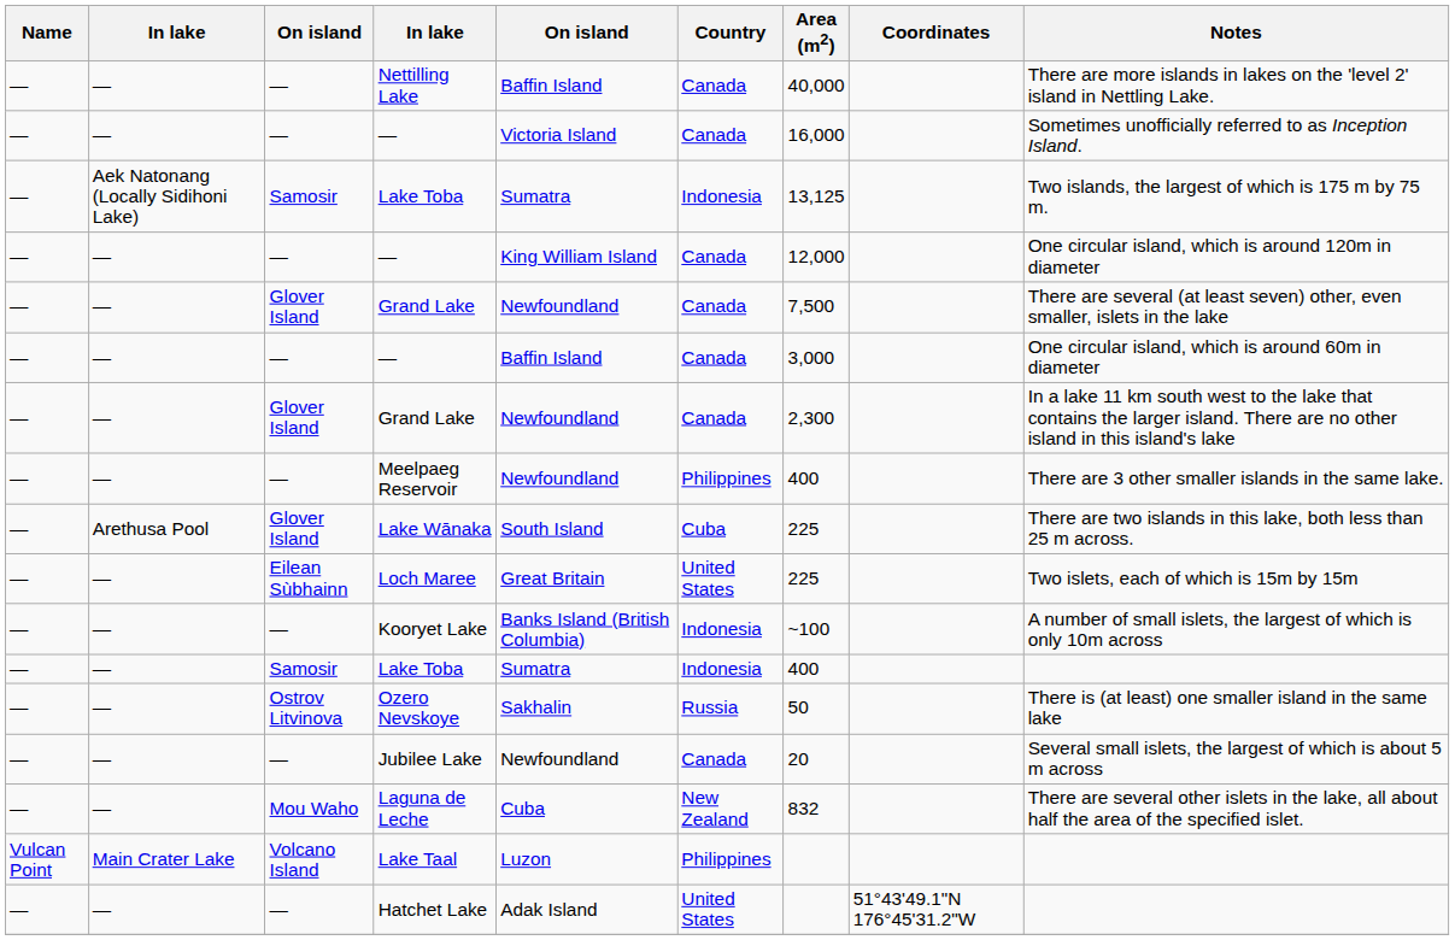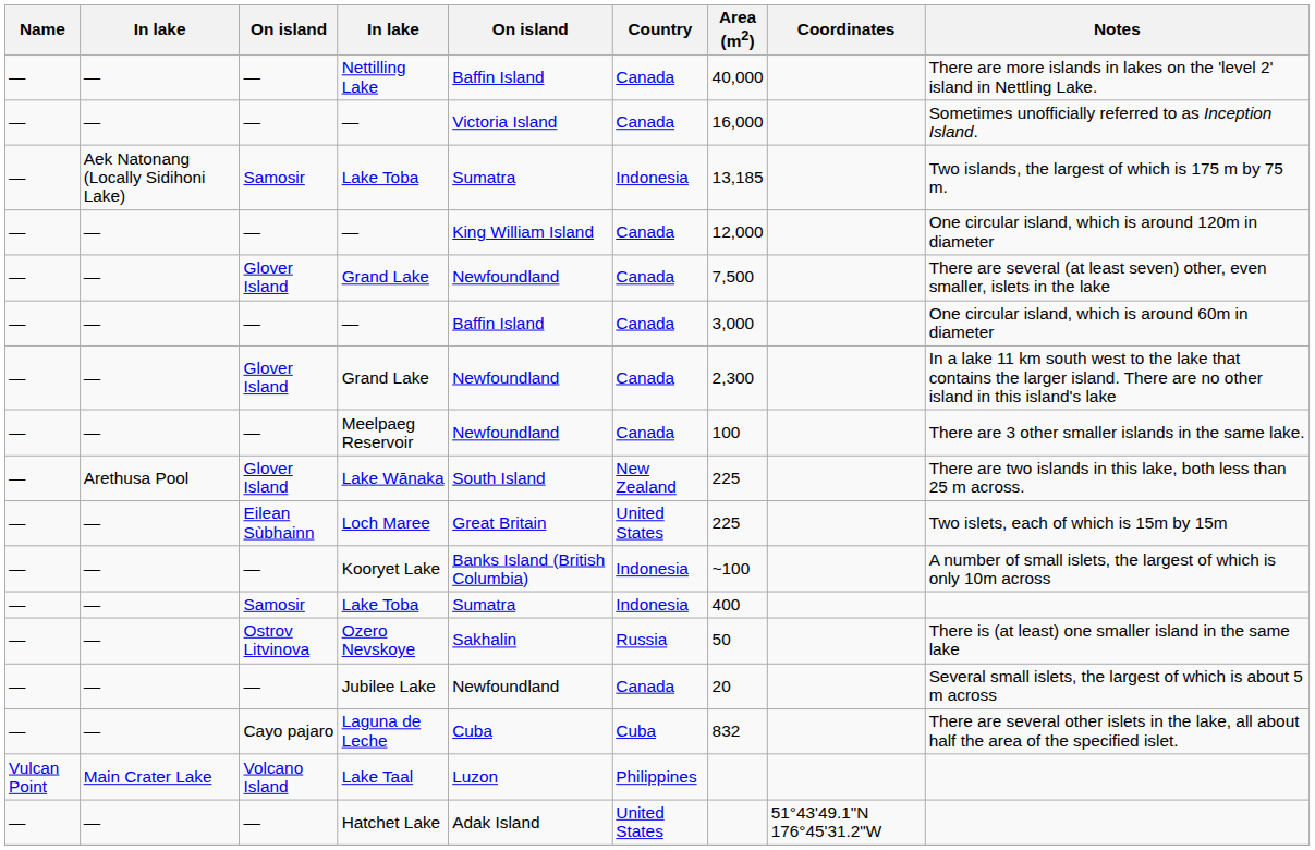 <table class="wikitable sortable">
 <tr>
 <th>Name</th>
 <th>In lake</th>
 <th>On island</th>
 <th>In lake</th>
 <th>On island</th>
 <th>Country</th>
 <th>Area<br>(m<sup>2</sup>)</th>
 <th>Coordinates</th>
 <th>Notes</th>
 </tr>
 <tr>
 <td>—</td>
 <td>—</td>
 <td>—</td>
 <td><a href='#'>Nettilling Lake</a></td>
 <td><a href='#'>Baffin Island</a></td>
 <td><a href='#'>Canada</a></td>
 <td>40,000</td>
 <td></td>
 <td>There are more islands in lakes on the 'level 2' island in Nettling Lake.</td>
 </tr>
 <tr>
 <td>—</td>
 <td>—</td>
 <td>—</td>
 <td>—</td>
 <td><a href='#'>Victoria Island</a></td>
 <td><a href='#'>Canada</a></td>
 <td>16,000</td>
 <td></td>
 <td>Sometimes unofficially referred to as <em>Inception Island</em>.</td>
 </tr>
 <tr>
 <td>—</td>
 <td>Aek Natonang (Locally Sidihoni Lake)</td>
 <td><a href='#'>Samosir</a></td>
 <td><a href='#'>Lake Toba</a></td>
 <td><a href='#'>Sumatra</a></td>
 <td><a href='#'>Indonesia</a></td>
-<td>13,125</td>
+<td>13,185</td>
 <td></td>
 <td>Two islands, the largest of which is 175 m by 75 m.</td>
 </tr>
 <tr>
 <td>—</td>
 <td>—</td>
 <td>—</td>
 <td>—</td>
 <td><a href='#'>King William Island</a></td>
 <td><a href='#'>Canada</a></td>
 <td>12,000</td>
 <td></td>
 <td>One circular island, which is around 120m in diameter</td>
 </tr>
 <tr>
 <td>—</td>
 <td>—</td>
 <td><a href='#'>Glover Island</a></td>
 <td><a href='#'>Grand Lake</a></td>
 <td><a href='#'>Newfoundland</a></td>
 <td><a href='#'>Canada</a></td>
 <td>7,500</td>
 <td></td>
 <td>There are several (at least seven) other, even smaller, islets in the lake</td>
 </tr>
 <tr>
 <td>—</td>
 <td>—</td>
 <td>—</td>
 <td>—</td>
 <td><a href='#'>Baffin Island</a></td>
 <td><a href='#'>Canada</a></td>
 <td>3,000</td>
 <td></td>
 <td>One circular island, which is around 60m in diameter</td>
 </tr>
 <tr>
 <td>—</td>
 <td>—</td>
 <td><a href='#'>Glover Island</a></td>
 <td>Grand Lake</td>
 <td><a href='#'>Newfoundland</a></td>
 <td><a href='#'>Canada</a></td>
 <td>2,300</td>
 <td></td>
 <td>In a lake 11 km south west to the lake that contains the larger island. There are no other island in this island's lake</td>
 </tr>
 <tr>
 <td>—</td>
 <td>—</td>
 <td>—</td>
 <td>Meelpaeg Reservoir</td>
 <td><a href='#'>Newfoundland</a></td>
-<td><a href='#'>Philippines</a></td>
-<td>400</td>
+<td><a href='#'>Canada</a></td>
+<td>100</td>
 <td></td>
 <td>There are 3 other smaller islands in the same lake.</td>
 </tr>
 <tr>
 <td>—</td>
 <td>Arethusa Pool</td>
 <td><a href='#'>Glover Island</a></td>
 <td><a href='#'>Lake Wānaka</a></td>
 <td><a href='#'>South Island</a></td>
-<td><a href='#'>Cuba</a></td>
+<td><a href='#'>New Zealand</a></td>
 <td>225</td>
 <td></td>
 <td>There are two islands in this lake, both less than 25 m across.</td>
 </tr>
 <tr>
 <td>—</td>
 <td>—</td>
 <td><a href='#'>Eilean Sùbhainn</a></td>
 <td><a href='#'>Loch Maree</a></td>
 <td><a href='#'>Great Britain</a></td>
 <td><a href='#'>United States</a></td>
 <td>225</td>
 <td></td>
 <td>Two islets, each of which is 15m by 15m</td>
 </tr>
 <tr>
 <td>—</td>
 <td>—</td>
 <td>—</td>
 <td>Kooryet Lake</td>
 <td><a href='#'>Banks Island (British Columbia)</a></td>
 <td><a href='#'>Indonesia</a></td>
 <td>~100</td>
 <td></td>
 <td>A number of small islets, the largest of which is only 10m across</td>
 </tr>
 <tr>
 <td>—</td>
 <td>—</td>
 <td><a href='#'>Samosir</a></td>
 <td><a href='#'>Lake Toba</a></td>
 <td><a href='#'>Sumatra</a></td>
 <td><a href='#'>Indonesia</a></td>
 <td>400</td>
 <td></td>
 </tr>
 <tr>
 <td>—</td>
 <td>—</td>
 <td><a href='#'>Ostrov Litvinova</a></td>
 <td><a href='#'>Ozero Nevskoye</a></td>
 <td><a href='#'>Sakhalin</a></td>
 <td><a href='#'>Russia</a></td>
 <td>50</td>
 <td></td>
 <td>There is (at least) one smaller island in the same lake</td>
 </tr>
 <tr>
 <td>—</td>
 <td>—</td>
 <td>—</td>
 <td>Jubilee Lake</td>
 <td>Newfoundland</td>
 <td><a href='#'>Canada</a></td>
 <td>20</td>
 <td></td>
 <td>Several small islets, the largest of which is about 5 m across</td>
 </tr>
 <tr>
 <td>—</td>
 <td>—</td>
-<td><a href='#'>Mou Waho</a></td>
+<td>Cayo pajaro</td>
 <td><a href='#'>Laguna de Leche</a></td>
 <td><a href='#'>Cuba</a></td>
-<td><a href='#'>New Zealand</a></td>
+<td><a href='#'>Cuba</a></td>
 <td>832</td>
 <td></td>
 <td>There are several other islets in the lake, all about half the area of the specified islet.</td>
 </tr>
 <tr>
 <td><a href='#'>Vulcan Point</a></td>
 <td><a href='#'>Main Crater Lake</a></td>
 <td><a href='#'>Volcano Island</a></td>
 <td><a href='#'>Lake Taal</a></td>
 <td><a href='#'>Luzon</a></td>
 <td><a href='#'>Philippines</a></td>
 <td></td>
 <td></td>
 <td></td>
 </tr>
 <tr>
 <td>—</td>
 <td>—</td>
 <td>—</td>
 <td>Hatchet Lake</td>
 <td>Adak Island</td>
 <td><a href='#'>United States</a></td>
 <td></td>
 <td>51°43'49.1"N 176°45'31.2"W</td>
 <td></td>
 </tr>
 <tr>
 </tr>
 </table>
